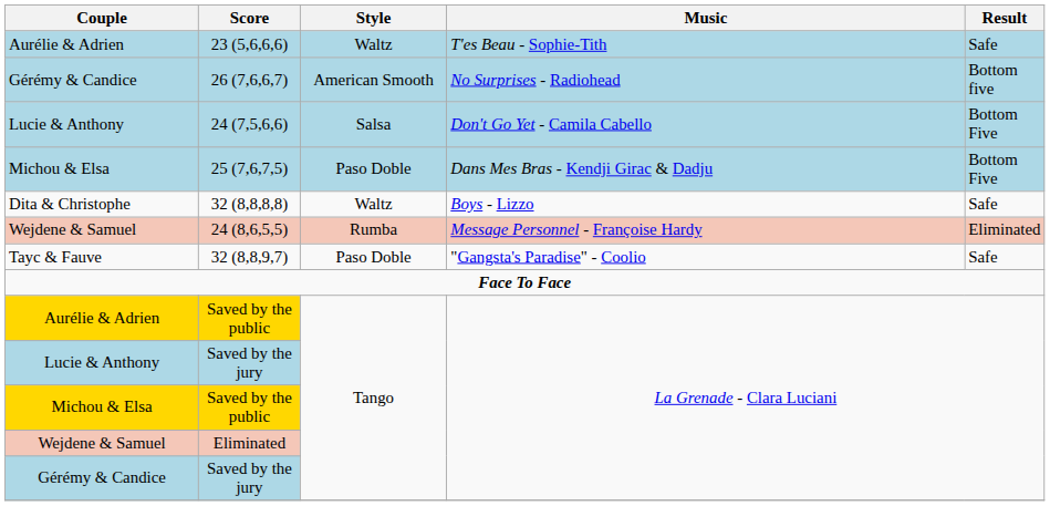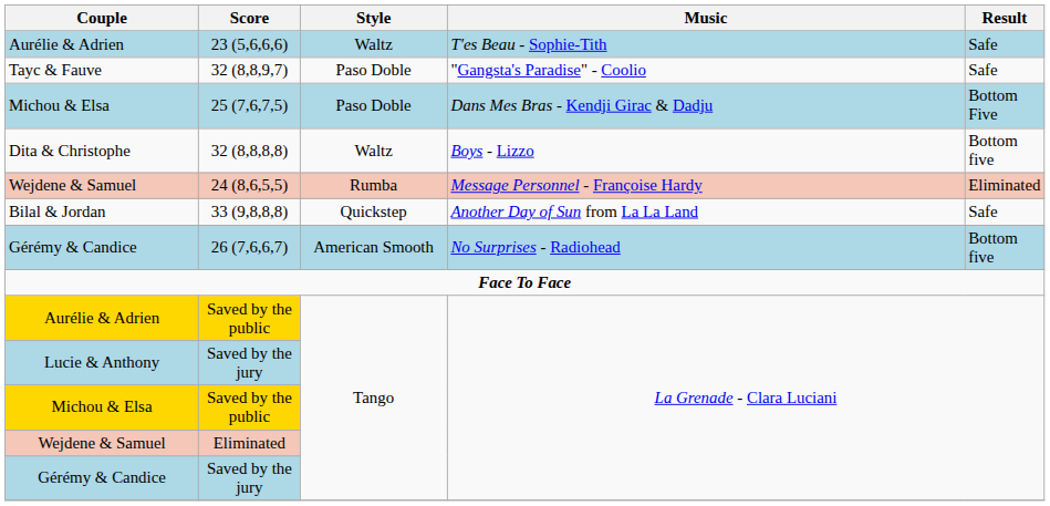 <table class="wikitable" style="width:80%; text-align:center;">
 <tr>
 <th style="width:20%;">Couple</th>
 <th style="width:10%;">Score</th>
 <th style="width:15%;">Style</th>
 <th style="width:60%;">Music</th>
 <th style="width:60%;">Result</th>
 </tr>
 <tr style="background:lightblue;">
 <td style="text-align:left;">Aurélie & Adrien</td>
 <td>23 (5,6,6,6)</td>
 <td>Waltz</td>
 <td style="text-align:left;"><em>T'es Beau</em> - <a href='#'>Sophie-Tith</a></td>
 <td style="text-align:left;">Safe</td>
 </tr>
-<tr style="background:lightblue;">
-<td style="text-align:left;">Gérémy & Candice</td>
-<td>26 (7,6,6,7)</td>
-<td>American Smooth</td>
-<td style="text-align:left;"><em><a href='#'>No Surprises</a></em> - <a href='#'>Radiohead</a></td>
-<td style="text-align:left;">Bottom five</td>
-</tr>
-<tr style="background:lightblue;">
-<td style="text-align:left;">Lucie & Anthony</td>
-<td>24 (7,5,6,6)</td>
-<td>Salsa</td>
-<td style="text-align:left;"><em><a href='#'>Don't Go Yet</a></em> - <a href='#'>Camila Cabello</a></td>
-<td style="text-align:left;">Bottom Five</td>
+<tr>
+<td style="text-align:left;">Tayc & Fauve</td>
+<td>32 (8,8,9,7)</td>
+<td>Paso Doble</td>
+<td style="text-align:left;">"<a href='#'>Gangsta's Paradise</a>" - <a href='#'>Coolio</a></td>
+<td style="text-align:left;">Safe</td>
 </tr>
 <tr style="background:lightblue;">
 <td style="text-align:left;">Michou & Elsa</td>
 <td>25 (7,6,7,5)</td>
 <td>Paso Doble</td>
 <td style="text-align:left;"><em>Dans Mes Bras</em> - <a href='#'>Kendji Girac</a> & <a href='#'>Dadju</a></td>
 <td style="text-align:left;">Bottom Five</td>
 </tr>
 <tr>
 <td style="text-align:left;">Dita & Christophe</td>
 <td>32 (8,8,8,8)</td>
 <td>Waltz</td>
 <td style="text-align:left;"><em><a href='#'>Boys</a></em> - <a href='#'>Lizzo</a></td>
-<td style="text-align:left;">Safe</td>
+<td style="text-align:left;">Bottom five</td>
 </tr>
 <tr style="background:#f4c7b8;">
 <td style="text-align:left;">Wejdene & Samuel</td>
 <td>24 (8,6,5,5)</td>
 <td>Rumba</td>
 <td style="text-align:left;"><em><a href='#'>Message Personnel</a></em> - <a href='#'>Françoise Hardy</a></td>
 <td style="text-align:left;">Eliminated</td>
 </tr>
 <tr>
-<td style="text-align:left;">Tayc & Fauve</td>
-<td>32 (8,8,9,7)</td>
-<td>Paso Doble</td>
-<td style="text-align:left;">"<a href='#'>Gangsta's Paradise</a>" - <a href='#'>Coolio</a></td>
+<td style="text-align:left;">Bilal & Jordan</td>
+<td>33 (9,8,8,8)</td>
+<td>Quickstep</td>
+<td style="text-align:left;"><em><a href='#'>Another Day of Sun</a></em> from <a href='#'>La La Land</a></td>
 <td style="text-align:left;">Safe</td>
+</tr>
+<tr style="background:lightblue;">
+<td style="text-align:left;">Gérémy & Candice</td>
+<td>26 (7,6,6,7)</td>
+<td>American Smooth</td>
+<td style="text-align:left;"><em><a href='#'>No Surprises</a></em> - <a href='#'>Radiohead</a></td>
+<td style="text-align:left;">Bottom five</td>
 </tr>
 <tr>
 <td colspan=5 style="text-align:center;"><strong><em>Face To Face</em></strong></td>
 </tr>
 <tr>
 <td bgcolor="gold">Aurélie & Adrien</td>
 <td bgcolor="gold">Saved by the public</td>
 <td rowspan=5>Tango</td>
 <td rowspan=5 colspan=2><em><a href='#'>La Grenade</a></em> - <a href='#'>Clara Luciani</a></td>
 </tr>
 <tr style="background:lightblue;">
 <td>Lucie & Anthony</td>
 <td>Saved by the jury</td>
 </tr>
 <tr>
 <td bgcolor="gold">Michou & Elsa</td>
 <td bgcolor="gold">Saved by the public</td>
 </tr>
 <tr style="background:#f4c7b8;">
 <td>Wejdene & Samuel</td>
 <td>Eliminated</td>
 </tr>
 <tr style="background:lightblue;">
 <td>Gérémy & Candice</td>
 <td>Saved by the jury</td>
 </tr>
 <tr>
 </tr>
 </table>
